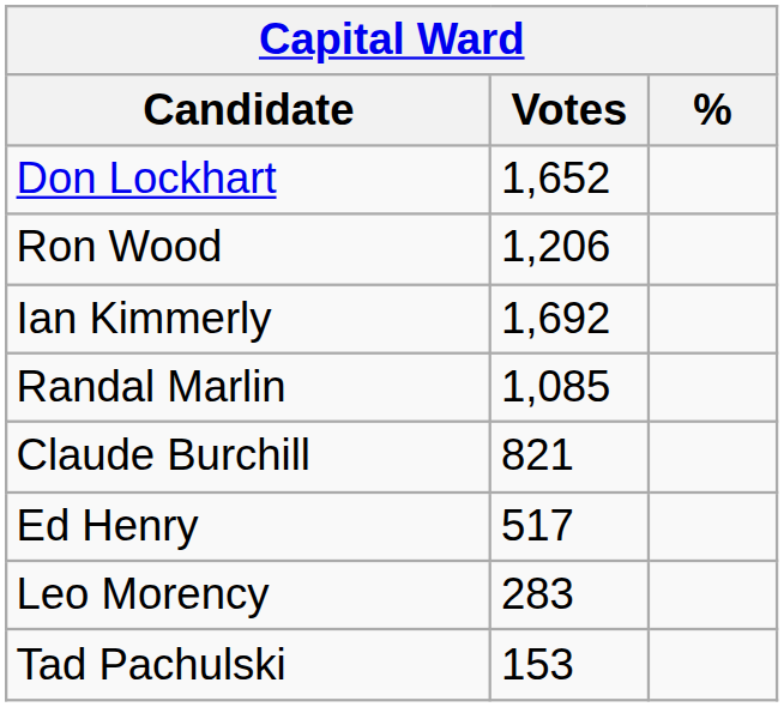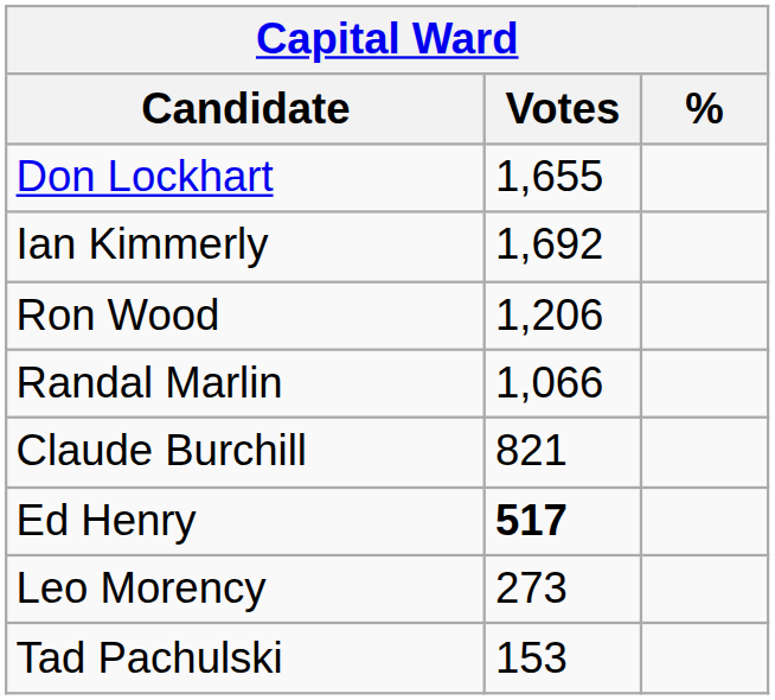 <table class="wikitable">
 <tr>
 <th colspan="3"><a href='#'>Capital Ward</a></th>
 </tr>
 <tr>
 <th style="width: 170px">Candidate</th>
 <th style="width: 50px">Votes</th>
 <th style="width: 40px">%</th>
 </tr>
 <tr>
 <td><a href='#'>Don Lockhart</a></td>
-<td>1,652</td>
+<td>1,655</td>
+<td></td>
+</tr>
+<tr>
+<td>Ian Kimmerly</td>
+<td>1,692</td>
 <td></td>
 </tr>
 <tr>
 <td>Ron Wood</td>
 <td>1,206</td>
 <td></td>
 </tr>
 <tr>
-<td>Ian Kimmerly</td>
-<td>1,692</td>
-<td></td>
-</tr>
-<tr>
 <td>Randal Marlin</td>
-<td>1,085</td>
+<td>1,066</td>
 <td></td>
 </tr>
 <tr>
 <td>Claude Burchill</td>
 <td>821</td>
 <td></td>
 </tr>
 <tr>
 <td>Ed Henry</td>
-<td>517</td>
+<td><strong>517</strong></td>
 <td></td>
 </tr>
 <tr>
 <td>Leo Morency</td>
-<td>283</td>
+<td>273</td>
 <td></td>
 </tr>
 <tr>
 <td>Tad Pachulski</td>
 <td>153</td>
 <td></td>
 </tr>
 </table>
